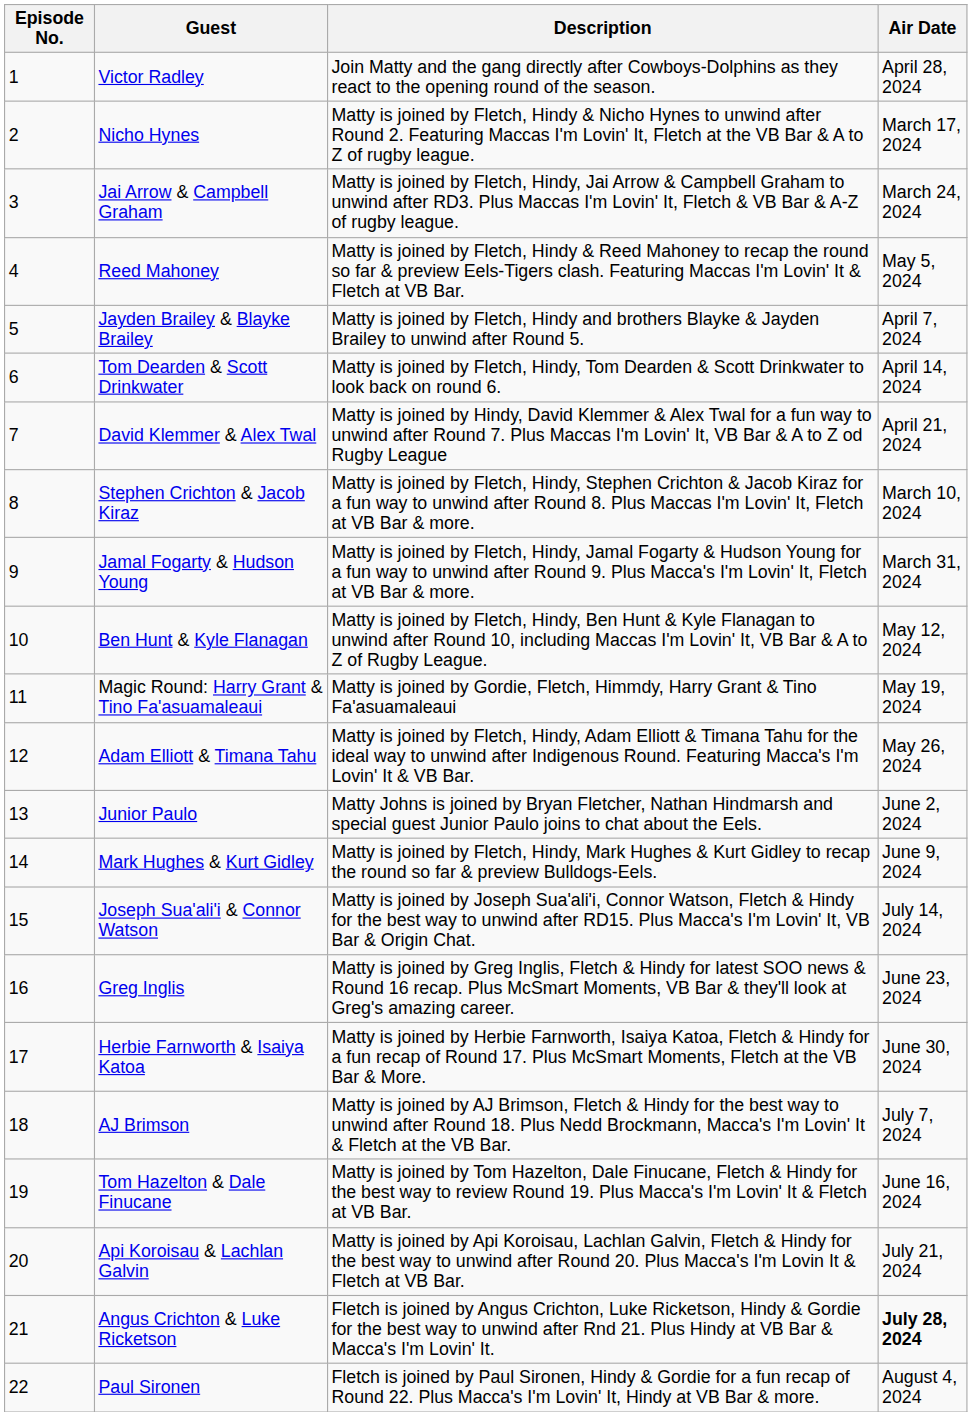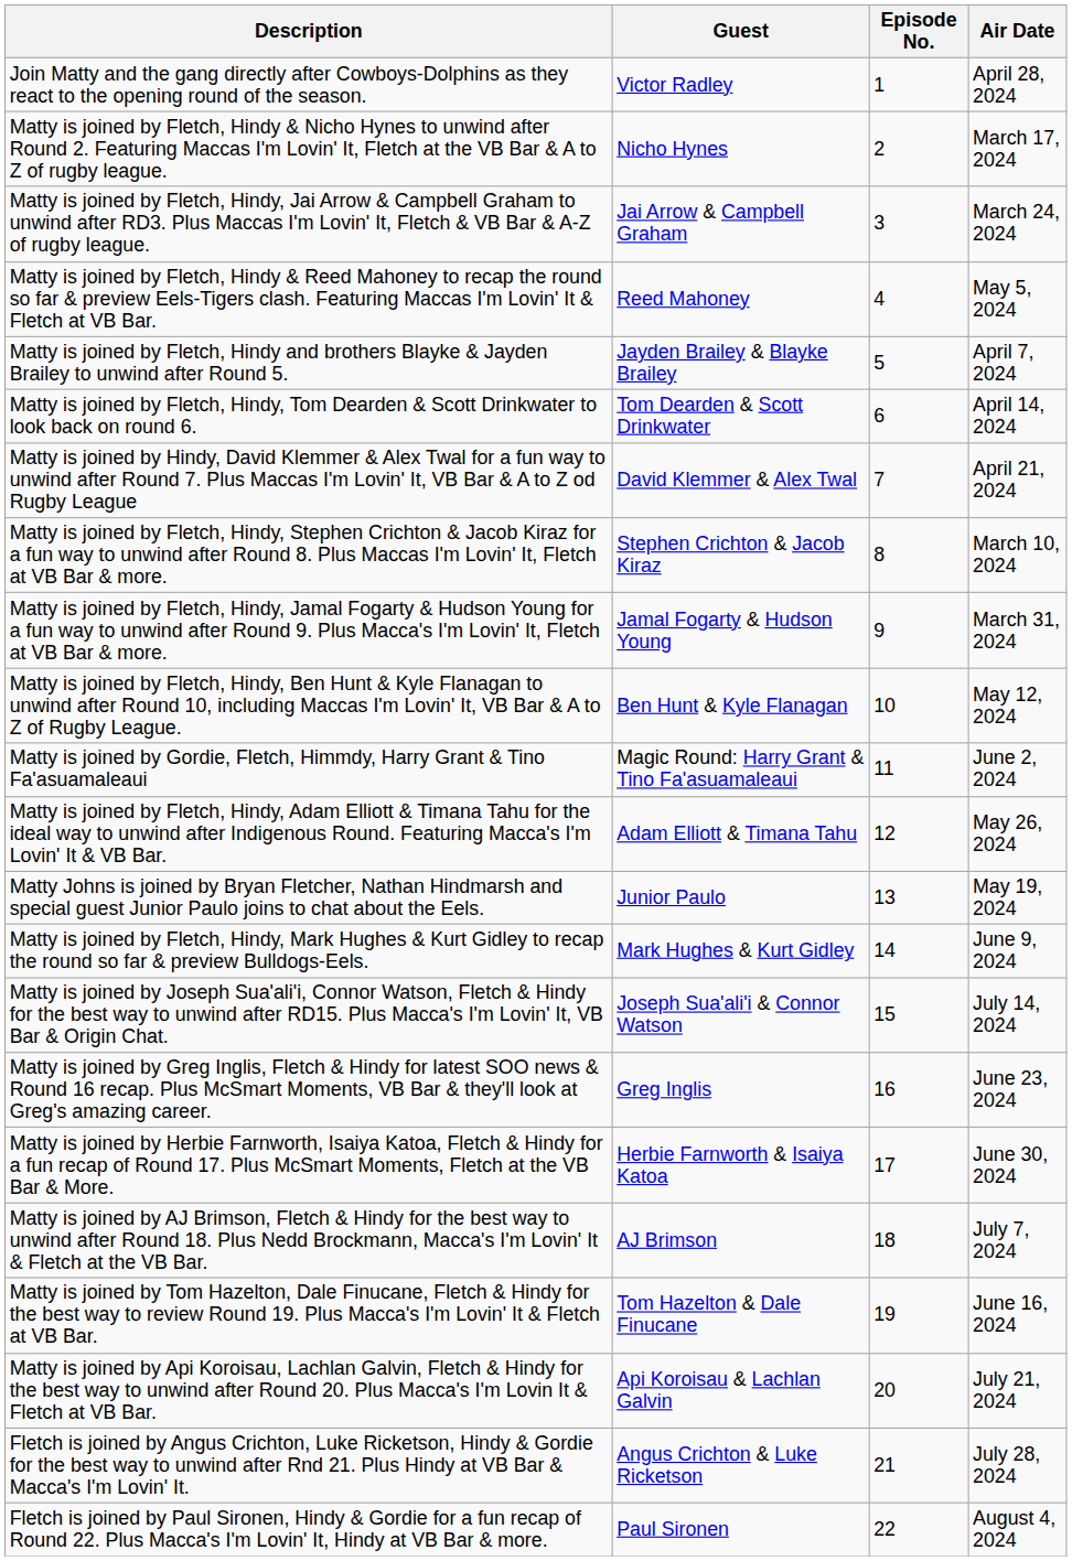 <table class="wikitable sortable">
 <tr>
+<th>Description</th>
+<th>Guest</th>
 <th>Episode No.</th>
-<th>Guest</th>
-<th>Description</th>
 <th>Air Date</th>
 </tr>
 <tr>
+<td>Join Matty and the gang directly after Cowboys-Dolphins as they react to the opening round of the season.</td>
+<td><a href='#'>Victor Radley</a></td>
 <td>1</td>
-<td><a href='#'>Victor Radley</a></td>
-<td>Join Matty and the gang directly after Cowboys-Dolphins as they react to the opening round of the season.</td>
 <td>April 28, 2024</td>
 </tr>
 <tr>
+<td>Matty is joined by Fletch, Hindy & Nicho Hynes to unwind after Round 2. Featuring Maccas I'm Lovin' It, Fletch at the VB Bar & A to Z of rugby league.</td>
+<td><a href='#'>Nicho Hynes</a></td>
 <td>2</td>
-<td><a href='#'>Nicho Hynes</a></td>
-<td>Matty is joined by Fletch, Hindy & Nicho Hynes to unwind after Round 2. Featuring Maccas I'm Lovin' It, Fletch at the VB Bar & A to Z of rugby league.</td>
 <td>March 17, 2024</td>
 </tr>
 <tr>
+<td>Matty is joined by Fletch, Hindy, Jai Arrow & Campbell Graham to unwind after RD3. Plus Maccas I'm Lovin' It, Fletch & VB Bar & A-Z of rugby league.</td>
+<td><a href='#'>Jai Arrow</a> & <a href='#'>Campbell Graham</a></td>
 <td>3</td>
-<td><a href='#'>Jai Arrow</a> & <a href='#'>Campbell Graham</a></td>
-<td>Matty is joined by Fletch, Hindy, Jai Arrow & Campbell Graham to unwind after RD3. Plus Maccas I'm Lovin' It, Fletch & VB Bar & A-Z of rugby league.</td>
 <td>March 24, 2024</td>
 </tr>
 <tr>
+<td>Matty is joined by Fletch, Hindy & Reed Mahoney to recap the round so far & preview Eels-Tigers clash. Featuring Maccas I'm Lovin' It & Fletch at VB Bar.</td>
+<td><a href='#'>Reed Mahoney</a></td>
 <td>4</td>
-<td><a href='#'>Reed Mahoney</a></td>
-<td>Matty is joined by Fletch, Hindy & Reed Mahoney to recap the round so far & preview Eels-Tigers clash. Featuring Maccas I'm Lovin' It & Fletch at VB Bar.</td>
 <td>May 5, 2024</td>
 </tr>
 <tr>
+<td>Matty is joined by Fletch, Hindy and brothers Blayke & Jayden Brailey to unwind after Round 5.</td>
+<td><a href='#'>Jayden Brailey</a> & <a href='#'>Blayke Brailey</a></td>
 <td>5</td>
-<td><a href='#'>Jayden Brailey</a> & <a href='#'>Blayke Brailey</a></td>
-<td>Matty is joined by Fletch, Hindy and brothers Blayke & Jayden Brailey to unwind after Round 5.</td>
 <td>April 7, 2024</td>
 </tr>
 <tr>
+<td>Matty is joined by Fletch, Hindy, Tom Dearden & Scott Drinkwater to look back on round 6.</td>
+<td><a href='#'>Tom Dearden</a> & <a href='#'>Scott Drinkwater</a></td>
 <td>6</td>
-<td><a href='#'>Tom Dearden</a> & <a href='#'>Scott Drinkwater</a></td>
-<td>Matty is joined by Fletch, Hindy, Tom Dearden & Scott Drinkwater to look back on round 6.</td>
 <td>April 14, 2024</td>
 </tr>
 <tr>
+<td>Matty is joined by Hindy, David Klemmer & Alex Twal for a fun way to unwind after Round 7. Plus Maccas I'm Lovin' It, VB Bar & A to Z od Rugby League</td>
+<td><a href='#'>David Klemmer</a> & <a href='#'>Alex Twal</a></td>
 <td>7</td>
-<td><a href='#'>David Klemmer</a> & <a href='#'>Alex Twal</a></td>
-<td>Matty is joined by Hindy, David Klemmer & Alex Twal for a fun way to unwind after Round 7. Plus Maccas I'm Lovin' It, VB Bar & A to Z od Rugby League</td>
 <td>April 21, 2024</td>
 </tr>
 <tr>
+<td>Matty is joined by Fletch, Hindy, Stephen Crichton & Jacob Kiraz for a fun way to unwind after Round 8. Plus Maccas I'm Lovin' It, Fletch at VB Bar & more.</td>
+<td><a href='#'>Stephen Crichton</a> & <a href='#'>Jacob Kiraz</a></td>
 <td>8</td>
-<td><a href='#'>Stephen Crichton</a> & <a href='#'>Jacob Kiraz</a></td>
-<td>Matty is joined by Fletch, Hindy, Stephen Crichton & Jacob Kiraz for a fun way to unwind after Round 8. Plus Maccas I'm Lovin' It, Fletch at VB Bar & more.</td>
 <td>March 10, 2024</td>
 </tr>
 <tr>
+<td>Matty is joined by Fletch, Hindy, Jamal Fogarty & Hudson Young for a fun way to unwind after Round 9. Plus Macca's I'm Lovin' It, Fletch at VB Bar & more.</td>
+<td><a href='#'>Jamal Fogarty</a> & <a href='#'>Hudson Young</a></td>
 <td>9</td>
-<td><a href='#'>Jamal Fogarty</a> & <a href='#'>Hudson Young</a></td>
-<td>Matty is joined by Fletch, Hindy, Jamal Fogarty & Hudson Young for a fun way to unwind after Round 9. Plus Macca's I'm Lovin' It, Fletch at VB Bar & more.</td>
 <td>March 31, 2024</td>
 </tr>
 <tr>
+<td>Matty is joined by Fletch, Hindy, Ben Hunt & Kyle Flanagan to unwind after Round 10, including Maccas I'm Lovin' It, VB Bar & A to Z of Rugby League.</td>
+<td><a href='#'>Ben Hunt</a> & <a href='#'>Kyle Flanagan</a></td>
 <td>10</td>
-<td><a href='#'>Ben Hunt</a> & <a href='#'>Kyle Flanagan</a></td>
-<td>Matty is joined by Fletch, Hindy, Ben Hunt & Kyle Flanagan to unwind after Round 10, including Maccas I'm Lovin' It, VB Bar & A to Z of Rugby League.</td>
 <td>May 12, 2024</td>
 </tr>
 <tr>
+<td>Matty is joined by Gordie, Fletch, Himmdy, Harry Grant & Tino Fa'asuamaleaui</td>
+<td>Magic Round: <a href='#'>Harry Grant</a> & <a href='#'>Tino Fa'asuamaleaui</a></td>
 <td>11</td>
-<td>Magic Round: <a href='#'>Harry Grant</a> & <a href='#'>Tino Fa'asuamaleaui</a></td>
-<td>Matty is joined by Gordie, Fletch, Himmdy, Harry Grant & Tino Fa'asuamaleaui</td>
+<td>June 2, 2024</td>
+</tr>
+<tr>
+<td>Matty is joined by Fletch, Hindy, Adam Elliott & Timana Tahu for the ideal way to unwind after Indigenous Round. Featuring Macca's I'm Lovin' It & VB Bar.</td>
+<td><a href='#'>Adam Elliott</a> & <a href='#'>Timana Tahu</a></td>
+<td>12</td>
+<td>May 26, 2024</td>
+</tr>
+<tr>
+<td>Matty Johns is joined by Bryan Fletcher, Nathan Hindmarsh and special guest Junior Paulo joins to chat about the Eels.</td>
+<td><a href='#'>Junior Paulo</a></td>
+<td>13</td>
 <td>May 19, 2024</td>
 </tr>
 <tr>
-<td>12</td>
-<td><a href='#'>Adam Elliott</a> & <a href='#'>Timana Tahu</a></td>
-<td>Matty is joined by Fletch, Hindy, Adam Elliott & Timana Tahu for the ideal way to unwind after Indigenous Round. Featuring Macca's I'm Lovin' It & VB Bar.</td>
-<td>May 26, 2024</td>
-</tr>
-<tr>
-<td>13</td>
-<td><a href='#'>Junior Paulo</a></td>
-<td>Matty Johns is joined by Bryan Fletcher, Nathan Hindmarsh and special guest Junior Paulo joins to chat about the Eels.</td>
-<td>June 2, 2024</td>
-</tr>
-<tr>
+<td>Matty is joined by Fletch, Hindy, Mark Hughes & Kurt Gidley to recap the round so far & preview Bulldogs-Eels.</td>
+<td><a href='#'>Mark Hughes</a> & <a href='#'>Kurt Gidley</a></td>
 <td>14</td>
-<td><a href='#'>Mark Hughes</a> & <a href='#'>Kurt Gidley</a></td>
-<td>Matty is joined by Fletch, Hindy, Mark Hughes & Kurt Gidley to recap the round so far & preview Bulldogs-Eels.</td>
 <td>June 9, 2024</td>
 </tr>
 <tr>
+<td>Matty is joined by Joseph Sua'ali'i, Connor Watson, Fletch & Hindy for the best way to unwind after RD15. Plus Macca's I'm Lovin' It, VB Bar & Origin Chat.</td>
+<td><a href='#'>Joseph Sua'ali'i</a> & <a href='#'>Connor Watson</a></td>
 <td>15</td>
-<td><a href='#'>Joseph Sua'ali'i</a> & <a href='#'>Connor Watson</a></td>
-<td>Matty is joined by Joseph Sua'ali'i, Connor Watson, Fletch & Hindy for the best way to unwind after RD15. Plus Macca's I'm Lovin' It, VB Bar & Origin Chat.</td>
 <td>July 14, 2024</td>
 </tr>
 <tr>
+<td>Matty is joined by Greg Inglis, Fletch & Hindy for latest SOO news & Round 16 recap. Plus McSmart Moments, VB Bar & they'll look at Greg's amazing career.</td>
+<td><a href='#'>Greg Inglis</a></td>
 <td>16</td>
-<td><a href='#'>Greg Inglis</a></td>
-<td>Matty is joined by Greg Inglis, Fletch & Hindy for latest SOO news & Round 16 recap. Plus McSmart Moments, VB Bar & they'll look at Greg's amazing career.</td>
 <td>June 23, 2024</td>
 </tr>
 <tr>
+<td>Matty is joined by Herbie Farnworth, Isaiya Katoa, Fletch & Hindy for a fun recap of Round 17. Plus McSmart Moments, Fletch at the VB Bar & More.</td>
+<td><a href='#'>Herbie Farnworth</a> & <a href='#'>Isaiya Katoa</a></td>
 <td>17</td>
-<td><a href='#'>Herbie Farnworth</a> & <a href='#'>Isaiya Katoa</a></td>
-<td>Matty is joined by Herbie Farnworth, Isaiya Katoa, Fletch & Hindy for a fun recap of Round 17. Plus McSmart Moments, Fletch at the VB Bar & More.</td>
 <td>June 30, 2024</td>
 </tr>
 <tr>
+<td>Matty is joined by AJ Brimson, Fletch & Hindy for the best way to unwind after Round 18. Plus Nedd Brockmann, Macca's I'm Lovin' It & Fletch at the VB Bar.</td>
+<td><a href='#'>AJ Brimson</a></td>
 <td>18</td>
-<td><a href='#'>AJ Brimson</a></td>
-<td>Matty is joined by AJ Brimson, Fletch & Hindy for the best way to unwind after Round 18. Plus Nedd Brockmann, Macca's I'm Lovin' It & Fletch at the VB Bar.</td>
 <td>July 7, 2024</td>
 </tr>
 <tr>
+<td>Matty is joined by Tom Hazelton, Dale Finucane, Fletch & Hindy for the best way to review Round 19. Plus Macca's I'm Lovin' It & Fletch at VB Bar.</td>
+<td><a href='#'>Tom Hazelton</a> & <a href='#'>Dale Finucane</a></td>
 <td>19</td>
-<td><a href='#'>Tom Hazelton</a> & <a href='#'>Dale Finucane</a></td>
-<td>Matty is joined by Tom Hazelton, Dale Finucane, Fletch & Hindy for the best way to review Round 19. Plus Macca's I'm Lovin' It & Fletch at VB Bar.</td>
 <td>June 16, 2024</td>
 </tr>
 <tr>
+<td>Matty is joined by Api Koroisau, Lachlan Galvin, Fletch & Hindy for the best way to unwind after Round 20. Plus Macca's I'm Lovin It & Fletch at VB Bar.</td>
+<td><a href='#'>Api Koroisau</a> & <a href='#'>Lachlan Galvin</a></td>
 <td>20</td>
-<td><a href='#'>Api Koroisau</a> & <a href='#'>Lachlan Galvin</a></td>
-<td>Matty is joined by Api Koroisau, Lachlan Galvin, Fletch & Hindy for the best way to unwind after Round 20. Plus Macca's I'm Lovin It & Fletch at VB Bar.</td>
 <td>July 21, 2024</td>
 </tr>
 <tr>
+<td>Fletch is joined by Angus Crichton, Luke Ricketson, Hindy & Gordie for the best way to unwind after Rnd 21. Plus Hindy at VB Bar & Macca's I'm Lovin' It.</td>
+<td><a href='#'>Angus Crichton</a> & <a href='#'>Luke Ricketson</a></td>
 <td>21</td>
-<td><a href='#'>Angus Crichton</a> & <a href='#'>Luke Ricketson</a></td>
-<td>Fletch is joined by Angus Crichton, Luke Ricketson, Hindy & Gordie for the best way to unwind after Rnd 21. Plus Hindy at VB Bar & Macca's I'm Lovin' It.</td>
-<td><strong>July 28, 2024</strong></td>
+<td>July 28, 2024</td>
 </tr>
 <tr>
+<td>Fletch is joined by Paul Sironen, Hindy & Gordie for a fun recap of Round 22. Plus Macca's I'm Lovin' It, Hindy at VB Bar & more.</td>
+<td><a href='#'>Paul Sironen</a></td>
 <td>22</td>
-<td><a href='#'>Paul Sironen</a></td>
-<td>Fletch is joined by Paul Sironen, Hindy & Gordie for a fun recap of Round 22. Plus Macca's I'm Lovin' It, Hindy at VB Bar & more.</td>
 <td>August 4, 2024</td>
 </tr>
 </table>
